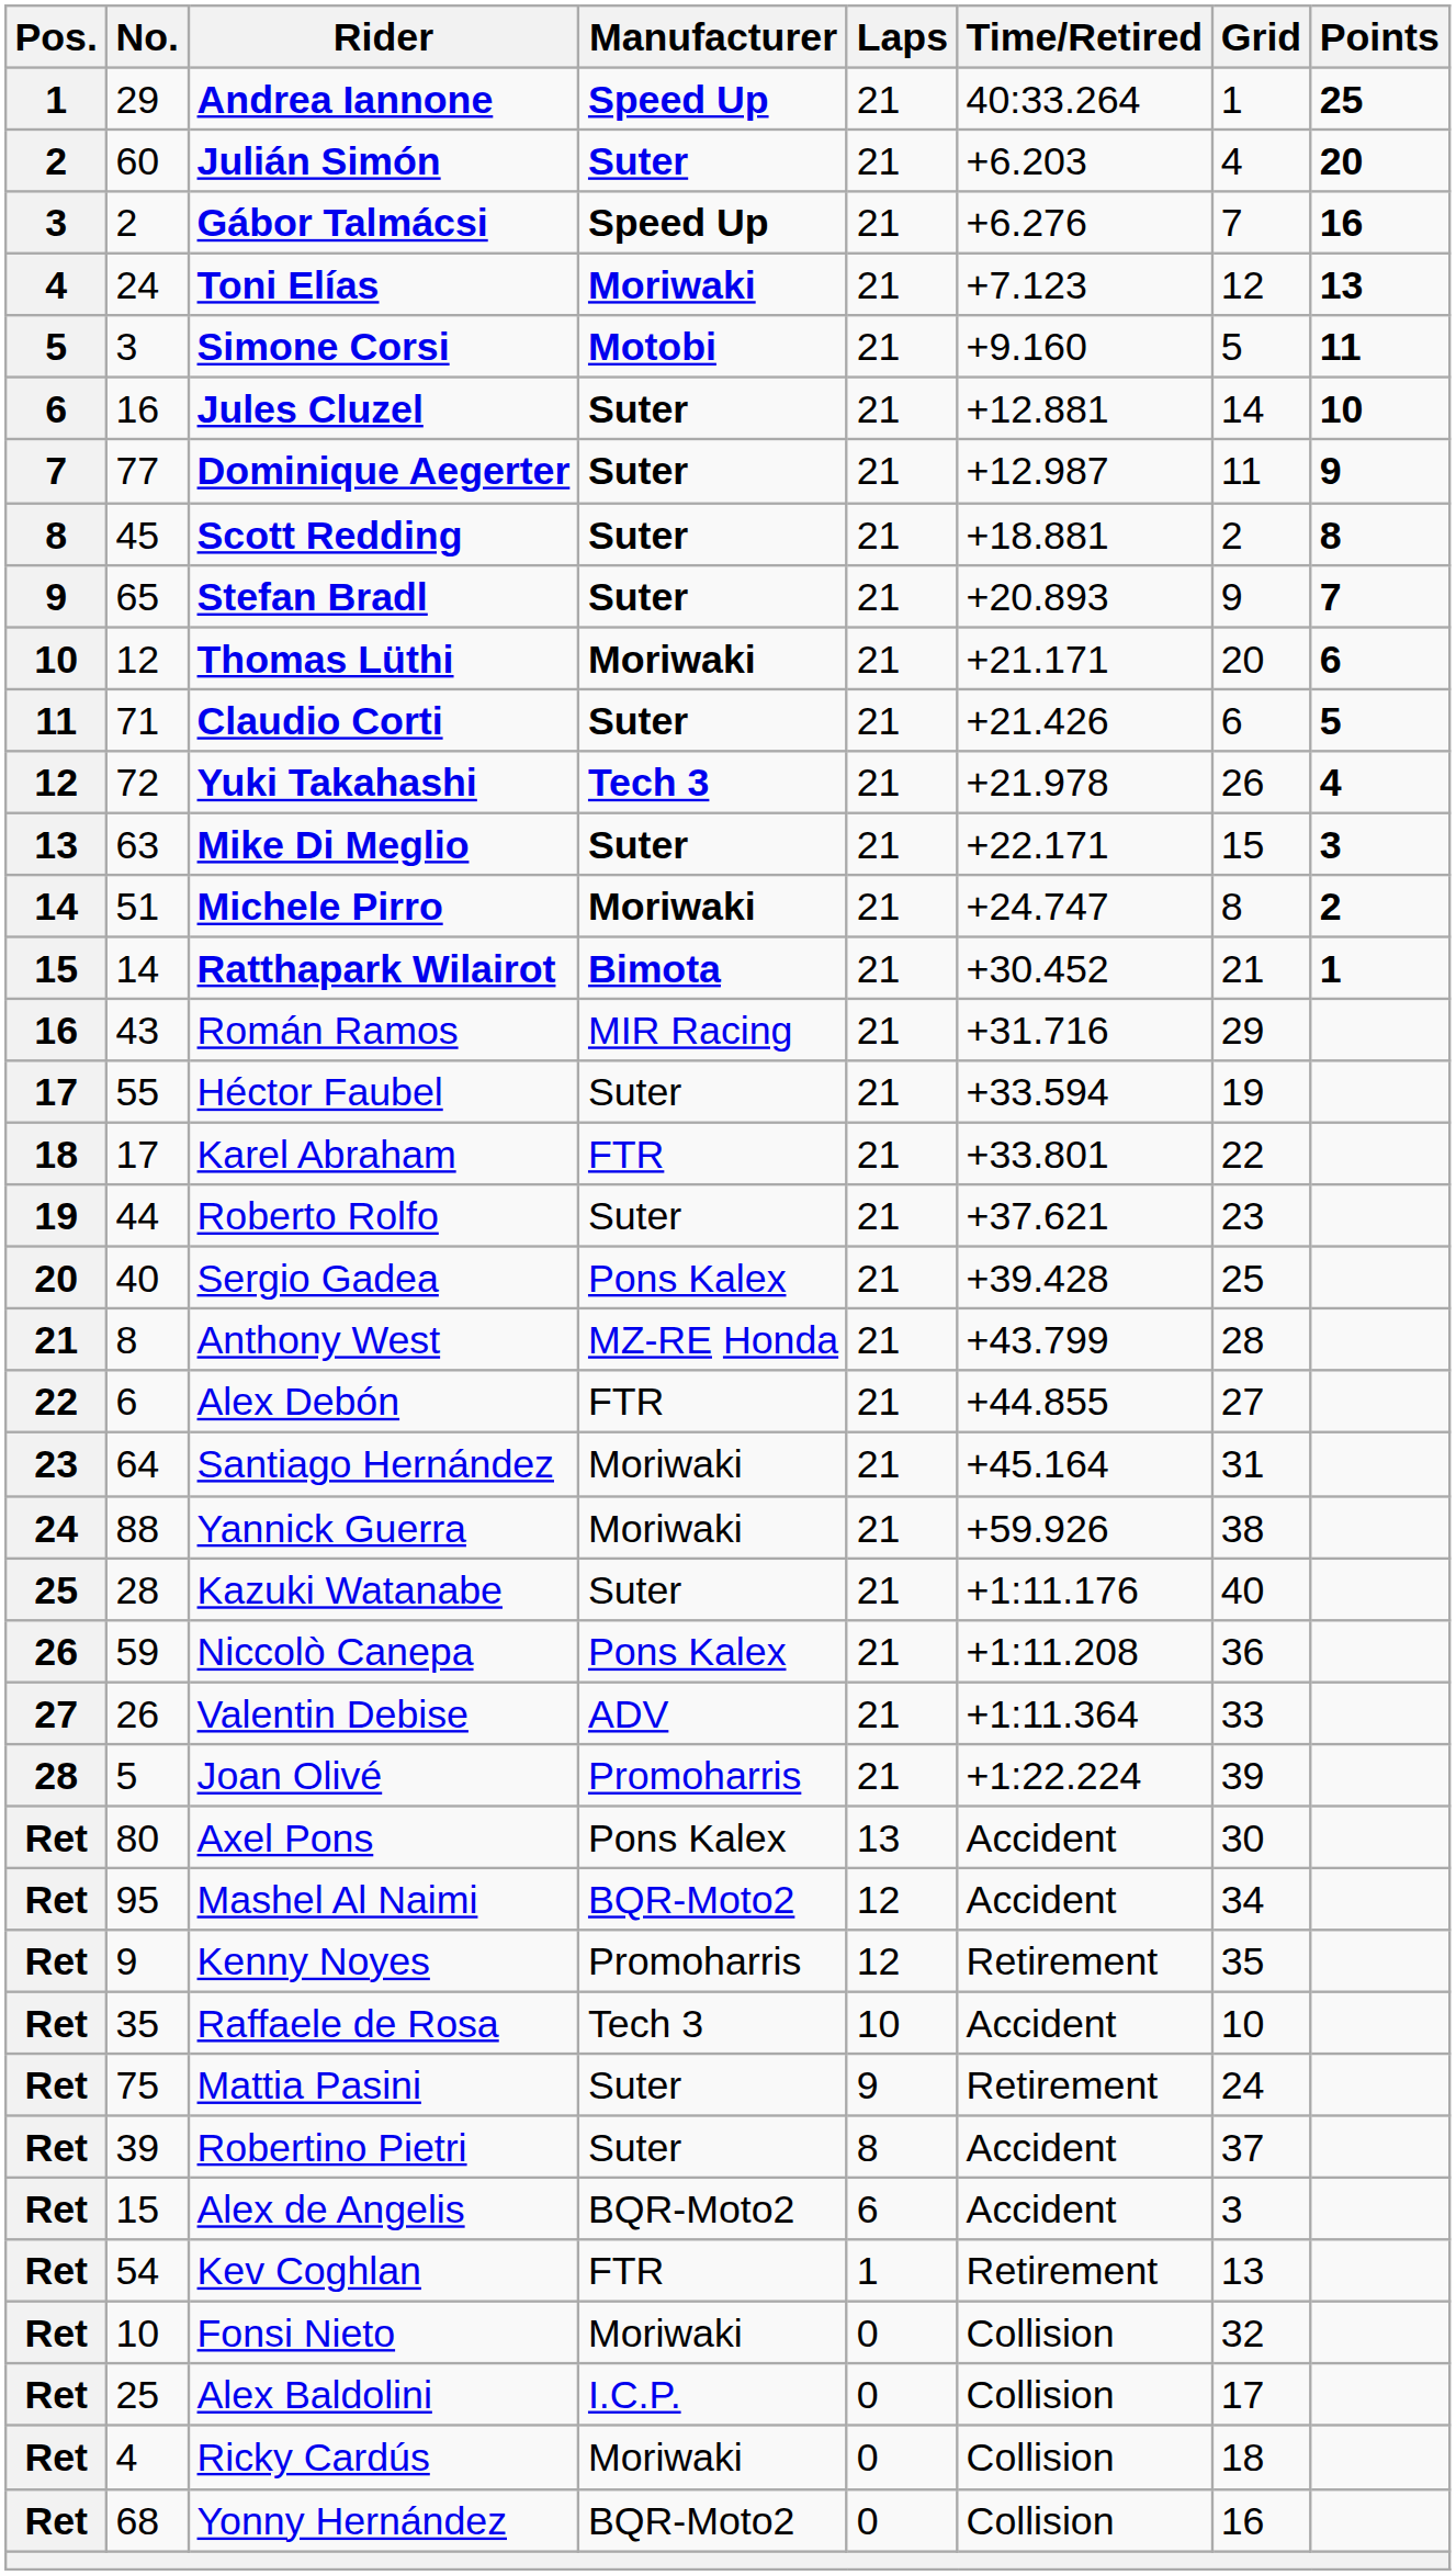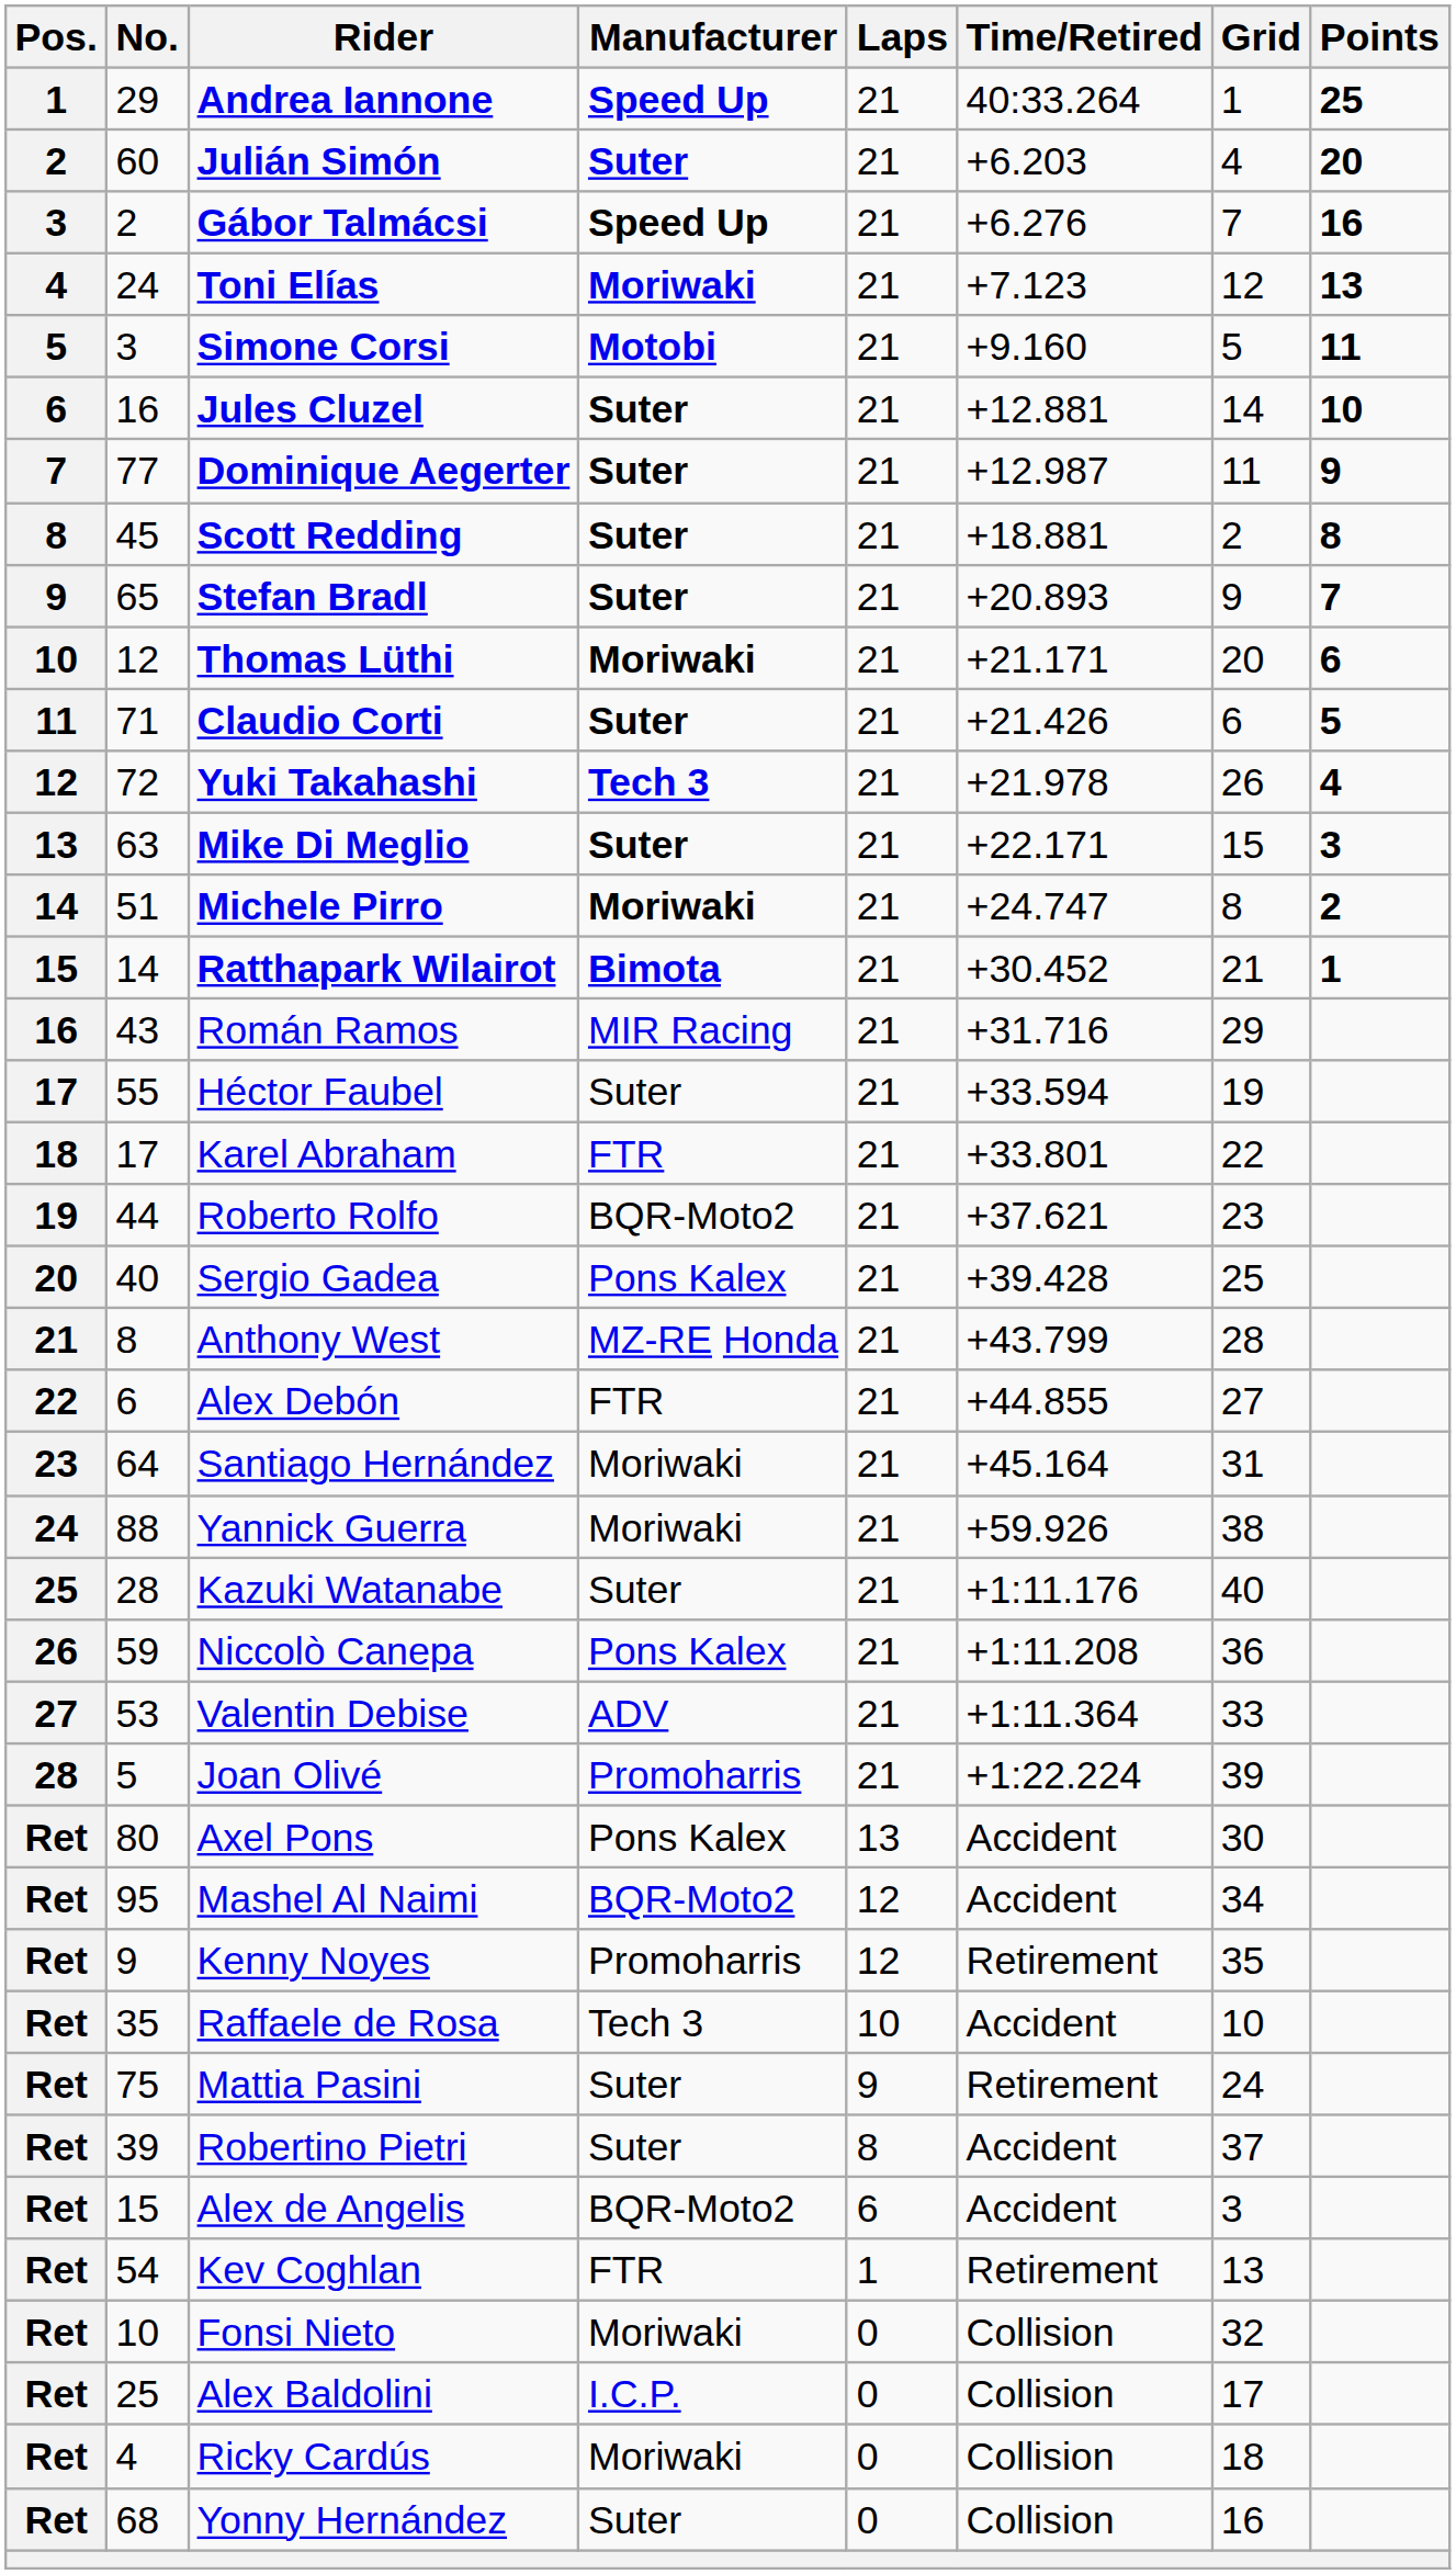 <table class="wikitable" style="font-size: 95%;">
 <tr>
 <th>Pos.</th>
 <th>No.</th>
 <th>Rider</th>
 <th>Manufacturer</th>
 <th>Laps</th>
 <th>Time/Retired</th>
 <th>Grid</th>
 <th>Points</th>
 </tr>
 <tr>
 <th>1</th>
 <td>29</td>
 <td> <strong><a href='#'>Andrea Iannone</a></strong></td>
 <td><strong><a href='#'>Speed Up</a></strong></td>
 <td>21</td>
 <td>40:33.264</td>
 <td>1</td>
 <td><strong>25</strong></td>
 </tr>
 <tr>
 <th>2</th>
 <td>60</td>
 <td> <strong><a href='#'>Julián Simón</a></strong></td>
 <td><strong><a href='#'>Suter</a></strong></td>
 <td>21</td>
 <td>+6.203</td>
 <td>4</td>
 <td><strong>20</strong></td>
 </tr>
 <tr>
 <th>3</th>
 <td>2</td>
 <td> <strong><a href='#'>Gábor Talmácsi</a></strong></td>
 <td><strong>Speed Up</strong></td>
 <td>21</td>
 <td>+6.276</td>
 <td>7</td>
 <td><strong>16</strong></td>
 </tr>
 <tr>
 <th>4</th>
 <td>24</td>
 <td> <strong><a href='#'>Toni Elías</a></strong></td>
 <td><strong><a href='#'>Moriwaki</a></strong></td>
 <td>21</td>
 <td>+7.123</td>
 <td>12</td>
 <td><strong>13</strong></td>
 </tr>
 <tr>
 <th>5</th>
 <td>3</td>
 <td> <strong><a href='#'>Simone Corsi</a></strong></td>
 <td><strong><a href='#'>Motobi</a></strong></td>
 <td>21</td>
 <td>+9.160</td>
 <td>5</td>
 <td><strong>11</strong></td>
 </tr>
 <tr>
 <th>6</th>
 <td>16</td>
 <td> <strong><a href='#'>Jules Cluzel</a></strong></td>
 <td><strong>Suter</strong></td>
 <td>21</td>
 <td>+12.881</td>
 <td>14</td>
 <td><strong>10</strong></td>
 </tr>
 <tr>
 <th>7</th>
 <td>77</td>
 <td> <strong><a href='#'>Dominique Aegerter</a></strong></td>
 <td><strong>Suter</strong></td>
 <td>21</td>
 <td>+12.987</td>
 <td>11</td>
 <td><strong>9</strong></td>
 </tr>
 <tr>
 <th>8</th>
 <td>45</td>
 <td> <strong><a href='#'>Scott Redding</a></strong></td>
 <td><strong>Suter</strong></td>
 <td>21</td>
 <td>+18.881</td>
 <td>2</td>
 <td><strong>8</strong></td>
 </tr>
 <tr>
 <th>9</th>
 <td>65</td>
 <td> <strong><a href='#'>Stefan Bradl</a></strong></td>
 <td><strong>Suter</strong></td>
 <td>21</td>
 <td>+20.893</td>
 <td>9</td>
 <td><strong>7</strong></td>
 </tr>
 <tr>
 <th>10</th>
 <td>12</td>
 <td> <strong><a href='#'>Thomas Lüthi</a></strong></td>
 <td><strong>Moriwaki</strong></td>
 <td>21</td>
 <td>+21.171</td>
 <td>20</td>
 <td><strong>6</strong></td>
 </tr>
 <tr>
 <th>11</th>
 <td>71</td>
 <td> <strong><a href='#'>Claudio Corti</a></strong></td>
 <td><strong>Suter</strong></td>
 <td>21</td>
 <td>+21.426</td>
 <td>6</td>
 <td><strong>5</strong></td>
 </tr>
 <tr>
 <th>12</th>
 <td>72</td>
 <td> <strong><a href='#'>Yuki Takahashi</a></strong></td>
 <td><strong><a href='#'>Tech 3</a></strong></td>
 <td>21</td>
 <td>+21.978</td>
 <td>26</td>
 <td><strong>4</strong></td>
 </tr>
 <tr>
 <th>13</th>
 <td>63</td>
 <td> <strong><a href='#'>Mike Di Meglio</a></strong></td>
 <td><strong>Suter</strong></td>
 <td>21</td>
 <td>+22.171</td>
 <td>15</td>
 <td><strong>3</strong></td>
 </tr>
 <tr>
 <th>14</th>
 <td>51</td>
 <td> <strong><a href='#'>Michele Pirro</a></strong></td>
 <td><strong>Moriwaki</strong></td>
 <td>21</td>
 <td>+24.747</td>
 <td>8</td>
 <td><strong>2</strong></td>
 </tr>
 <tr>
 <th>15</th>
 <td>14</td>
 <td> <strong><a href='#'>Ratthapark Wilairot</a></strong></td>
 <td><strong><a href='#'>Bimota</a></strong></td>
 <td>21</td>
 <td>+30.452</td>
 <td>21</td>
 <td><strong>1</strong></td>
 </tr>
 <tr>
 <th>16</th>
 <td>43</td>
 <td> <a href='#'>Román Ramos</a></td>
 <td><a href='#'>MIR Racing</a></td>
 <td>21</td>
 <td>+31.716</td>
 <td>29</td>
 <td></td>
 </tr>
 <tr>
 <th>17</th>
 <td>55</td>
 <td> <a href='#'>Héctor Faubel</a></td>
 <td>Suter</td>
 <td>21</td>
 <td>+33.594</td>
 <td>19</td>
 <td></td>
 </tr>
 <tr>
 <th>18</th>
 <td>17</td>
 <td> <a href='#'>Karel Abraham</a></td>
 <td><a href='#'>FTR</a></td>
 <td>21</td>
 <td>+33.801</td>
 <td>22</td>
 <td></td>
 </tr>
 <tr>
 <th>19</th>
 <td>44</td>
 <td> <a href='#'>Roberto Rolfo</a></td>
-<td>Suter</td>
+<td>BQR-Moto2</td>
 <td>21</td>
 <td>+37.621</td>
 <td>23</td>
 <td></td>
 </tr>
 <tr>
 <th>20</th>
 <td>40</td>
 <td> <a href='#'>Sergio Gadea</a></td>
 <td><a href='#'>Pons Kalex</a></td>
 <td>21</td>
 <td>+39.428</td>
 <td>25</td>
 <td></td>
 </tr>
 <tr>
 <th>21</th>
 <td>8</td>
 <td> <a href='#'>Anthony West</a></td>
 <td><a href='#'>MZ-RE</a> <a href='#'>Honda</a></td>
 <td>21</td>
 <td>+43.799</td>
 <td>28</td>
 <td></td>
 </tr>
 <tr>
 <th>22</th>
 <td>6</td>
 <td> <a href='#'>Alex Debón</a></td>
 <td>FTR</td>
 <td>21</td>
 <td>+44.855</td>
 <td>27</td>
 <td></td>
 </tr>
 <tr>
 <th>23</th>
 <td>64</td>
 <td> <a href='#'>Santiago Hernández</a></td>
 <td>Moriwaki</td>
 <td>21</td>
 <td>+45.164</td>
 <td>31</td>
 <td></td>
 </tr>
 <tr>
 <th>24</th>
 <td>88</td>
 <td> <a href='#'>Yannick Guerra</a></td>
 <td>Moriwaki</td>
 <td>21</td>
 <td>+59.926</td>
 <td>38</td>
 <td></td>
 </tr>
 <tr>
 <th>25</th>
 <td>28</td>
 <td> <a href='#'>Kazuki Watanabe</a></td>
 <td>Suter</td>
 <td>21</td>
 <td>+1:11.176</td>
 <td>40</td>
 <td></td>
 </tr>
 <tr>
 <th>26</th>
 <td>59</td>
 <td> <a href='#'>Niccolò Canepa</a></td>
 <td><a href='#'>Pons Kalex</a></td>
 <td>21</td>
 <td>+1:11.208</td>
 <td>36</td>
 <td></td>
 </tr>
 <tr>
 <th>27</th>
-<td>26</td>
+<td>53</td>
 <td> <a href='#'>Valentin Debise</a></td>
 <td><a href='#'>ADV</a></td>
 <td>21</td>
 <td>+1:11.364</td>
 <td>33</td>
 <td></td>
 </tr>
 <tr>
 <th>28</th>
 <td>5</td>
 <td> <a href='#'>Joan Olivé</a></td>
 <td><a href='#'>Promoharris</a></td>
 <td>21</td>
 <td>+1:22.224</td>
 <td>39</td>
 <td></td>
 </tr>
 <tr>
 <th>Ret</th>
 <td>80</td>
 <td> <a href='#'>Axel Pons</a></td>
 <td>Pons Kalex</td>
 <td>13</td>
 <td>Accident</td>
 <td>30</td>
 <td></td>
 </tr>
 <tr>
 <th>Ret</th>
 <td>95</td>
 <td> <a href='#'>Mashel Al Naimi</a></td>
 <td><a href='#'>BQR-Moto2</a></td>
 <td>12</td>
 <td>Accident</td>
 <td>34</td>
 <td></td>
 </tr>
 <tr>
 <th>Ret</th>
 <td>9</td>
 <td> <a href='#'>Kenny Noyes</a></td>
 <td>Promoharris</td>
 <td>12</td>
 <td>Retirement</td>
 <td>35</td>
 <td></td>
 </tr>
 <tr>
 <th>Ret</th>
 <td>35</td>
 <td> <a href='#'>Raffaele de Rosa</a></td>
 <td>Tech 3</td>
 <td>10</td>
 <td>Accident</td>
 <td>10</td>
 <td></td>
 </tr>
 <tr>
 <th>Ret</th>
 <td>75</td>
 <td> <a href='#'>Mattia Pasini</a></td>
 <td>Suter</td>
 <td>9</td>
 <td>Retirement</td>
 <td>24</td>
 <td></td>
 </tr>
 <tr>
 <th>Ret</th>
 <td>39</td>
 <td> <a href='#'>Robertino Pietri</a></td>
 <td>Suter</td>
 <td>8</td>
 <td>Accident</td>
 <td>37</td>
 <td></td>
 </tr>
 <tr>
 <th>Ret</th>
 <td>15</td>
 <td> <a href='#'>Alex de Angelis</a></td>
 <td>BQR-Moto2</td>
 <td>6</td>
 <td>Accident</td>
 <td>3</td>
 <td></td>
 </tr>
 <tr>
 <th>Ret</th>
 <td>54</td>
 <td> <a href='#'>Kev Coghlan</a></td>
 <td>FTR</td>
 <td>1</td>
 <td>Retirement</td>
 <td>13</td>
 <td></td>
 </tr>
 <tr>
 <th>Ret</th>
 <td>10</td>
 <td> <a href='#'>Fonsi Nieto</a></td>
 <td>Moriwaki</td>
 <td>0</td>
 <td>Collision</td>
 <td>32</td>
 <td></td>
 </tr>
 <tr>
 <th>Ret</th>
 <td>25</td>
 <td> <a href='#'>Alex Baldolini</a></td>
 <td><a href='#'>I.C.P.</a></td>
 <td>0</td>
 <td>Collision</td>
 <td>17</td>
 <td></td>
 </tr>
 <tr>
 <th>Ret</th>
 <td>4</td>
 <td> <a href='#'>Ricky Cardús</a></td>
 <td>Moriwaki</td>
 <td>0</td>
 <td>Collision</td>
 <td>18</td>
 <td></td>
 </tr>
 <tr>
 <th>Ret</th>
 <td>68</td>
 <td> <a href='#'>Yonny Hernández</a></td>
-<td>BQR-Moto2</td>
+<td>Suter</td>
 <td>0</td>
 <td>Collision</td>
 <td>16</td>
 <td></td>
 </tr>
 <tr>
 <th colspan=8></th>
 </tr>
 <tr>
 </tr>
 </table>
